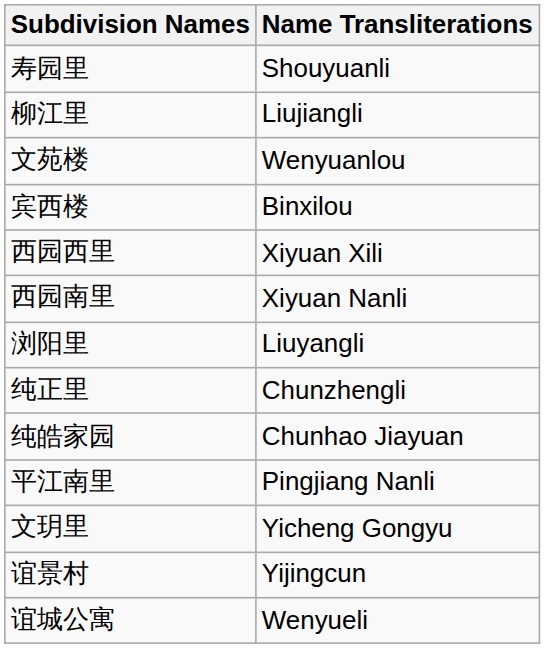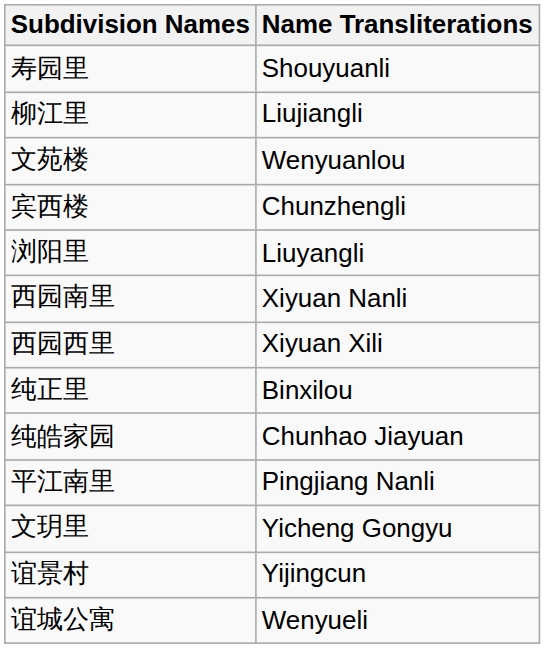 <table class="wikitable sortable">
 <tr>
 <th>Subdivision Names</th>
 <th>Name Transliterations</th>
 </tr>
 <tr>
 <td>寿园里</td>
 <td>Shouyuanli</td>
 </tr>
 <tr>
 <td>柳江里</td>
 <td>Liujiangli</td>
 </tr>
 <tr>
 <td>文苑楼</td>
 <td>Wenyuanlou</td>
 </tr>
 <tr>
 <td>宾西楼</td>
-<td>Binxilou</td>
+<td>Chunzhengli</td>
+</tr>
+<tr>
+<td>浏阳里</td>
+<td>Liuyangli</td>
+</tr>
+<tr>
+<td>西园南里</td>
+<td>Xiyuan Nanli</td>
 </tr>
 <tr>
 <td>西园西里</td>
 <td>Xiyuan Xili</td>
 </tr>
 <tr>
-<td>西园南里</td>
-<td>Xiyuan Nanli</td>
-</tr>
-<tr>
-<td>浏阳里</td>
-<td>Liuyangli</td>
-</tr>
-<tr>
 <td>纯正里</td>
-<td>Chunzhengli</td>
+<td>Binxilou</td>
 </tr>
 <tr>
 <td>纯皓家园</td>
 <td>Chunhao Jiayuan</td>
 </tr>
 <tr>
 <td>平江南里</td>
 <td>Pingjiang Nanli</td>
 </tr>
 <tr>
 <td>文玥里</td>
 <td>Yicheng Gongyu</td>
 </tr>
 <tr>
 <td>谊景村</td>
 <td>Yijingcun</td>
 </tr>
 <tr>
 <td>谊城公寓</td>
 <td>Wenyueli</td>
 </tr>
 </table>
